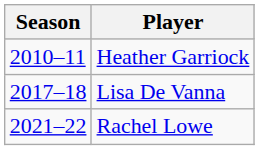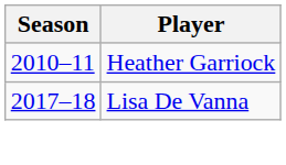 <table class="wikitable">
 <tr>
 <th>Season</th>
 <th>Player</th>
 </tr>
 <tr>
 <td><a href='#'>2010–11</a></td>
 <td><a href='#'>Heather Garriock</a></td>
 </tr>
 <tr>
 <td><a href='#'>2017–18</a></td>
 <td><a href='#'>Lisa De Vanna</a></td>
 </tr>
-<tr>
-<td><a href='#'>2021–22</a></td>
-<td><a href='#'>Rachel Lowe</a></td>
-</tr>
 </table>
